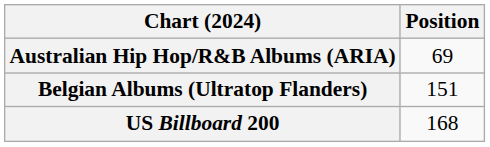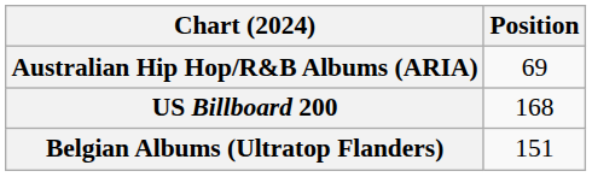 <table class="wikitable sortable plainrowheaders" style="text-align:center">
 <tr>
 <th scope="col">Chart (2024)</th>
 <th scope="col">Position</th>
 </tr>
 <tr>
 <th scope="row">Australian Hip Hop/R&B Albums (ARIA)</th>
 <td>69</td>
 </tr>
 <tr>
+<th scope="row">US <em>Billboard</em> 200</th>
+<td>168</td>
+</tr>
+<tr>
 <th scope="row">Belgian Albums (Ultratop Flanders)</th>
 <td>151</td>
 </tr>
-<tr>
-<th scope="row">US <em>Billboard</em> 200</th>
-<td>168</td>
-</tr>
 </table>
